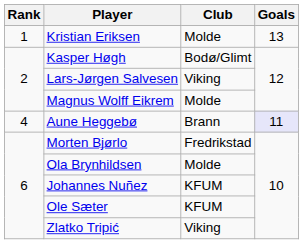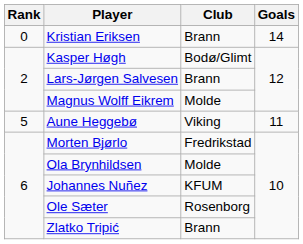 <table class="wikitable" style="text-align:center">
 <tr>
 <th>Rank</th>
 <th>Player</th>
 <th>Club</th>
 <th>Goals</th>
 </tr>
 <tr>
-<td>1</td>
+<td>0</td>
 <td align=left> <a href='#'>Kristian Eriksen</a></td>
-<td align=left>Molde</td>
-<td>13</td>
+<td align=left>Brann</td>
+<td>14</td>
 </tr>
 <tr>
 <td rowspan=3>2</td>
 <td align=left> <a href='#'>Kasper Høgh</a></td>
 <td align=left>Bodø/Glimt</td>
 <td rowspan=3>12</td>
 </tr>
 <tr>
 <td align=left> <a href='#'>Lars-Jørgen Salvesen</a></td>
-<td align=left>Viking</td>
+<td align=left>Brann</td>
 </tr>
 <tr>
 <td align=left> <a href='#'>Magnus Wolff Eikrem</a></td>
 <td align=left>Molde</td>
 </tr>
 <tr>
-<td>4</td>
+<td>5</td>
 <td align=left> <a href='#'>Aune Heggebø</a></td>
-<td align=left>Brann</td>
-<td style="background: lavender;">11</td>
+<td align=left>Viking</td>
+<td>11</td>
 </tr>
 <tr>
 <td rowspan="5">6</td>
 <td align=left> <a href='#'>Morten Bjørlo</a></td>
 <td align=left>Fredrikstad</td>
 <td rowspan="5">10</td>
 </tr>
 <tr>
 <td align=left> <a href='#'>Ola Brynhildsen</a></td>
 <td align=left>Molde</td>
 </tr>
 <tr>
 <td align=left> <a href='#'>Johannes Nuñez</a></td>
 <td align=left>KFUM</td>
 </tr>
 <tr>
 <td align=left> <a href='#'>Ole Sæter</a></td>
-<td align=left>KFUM</td>
+<td align=left>Rosenborg</td>
 </tr>
 <tr>
 <td align=left> <a href='#'>Zlatko Tripić</a></td>
-<td align=left>Viking</td>
+<td align=left>Brann</td>
 </tr>
 </table>
